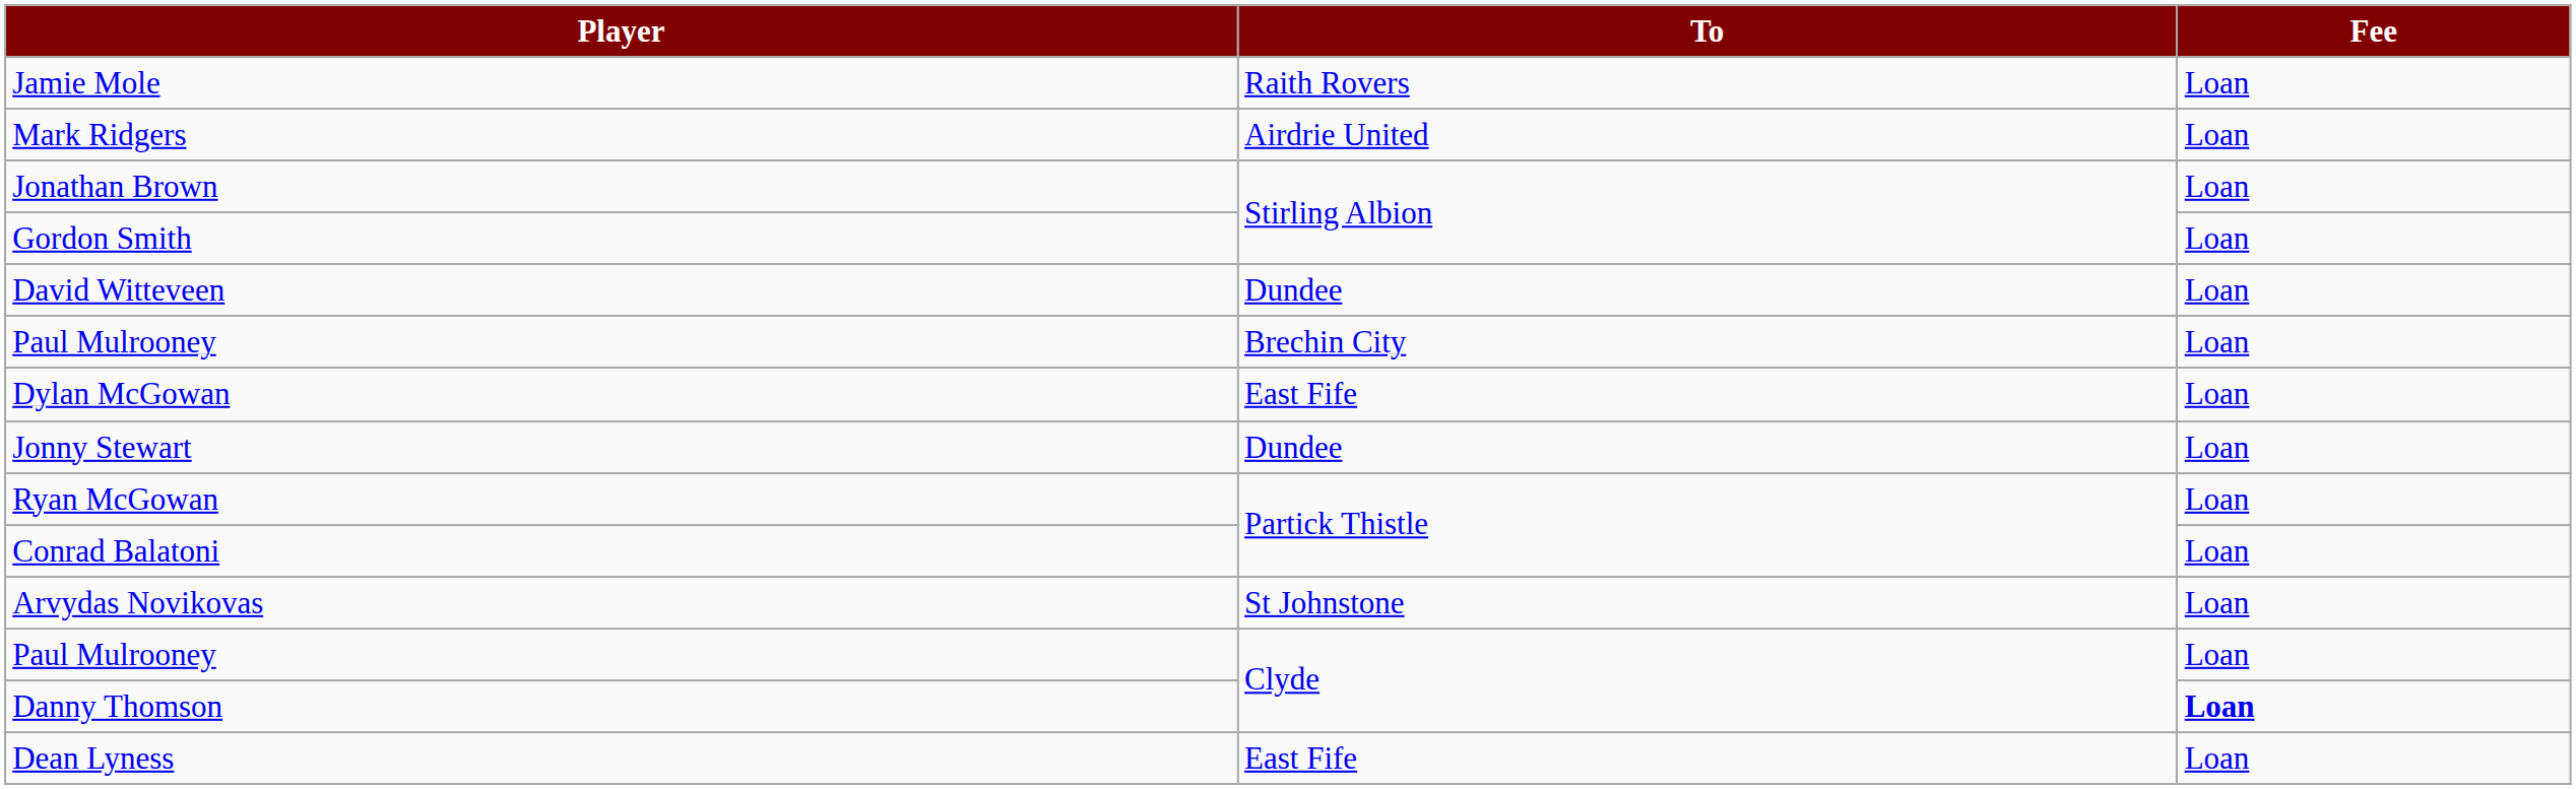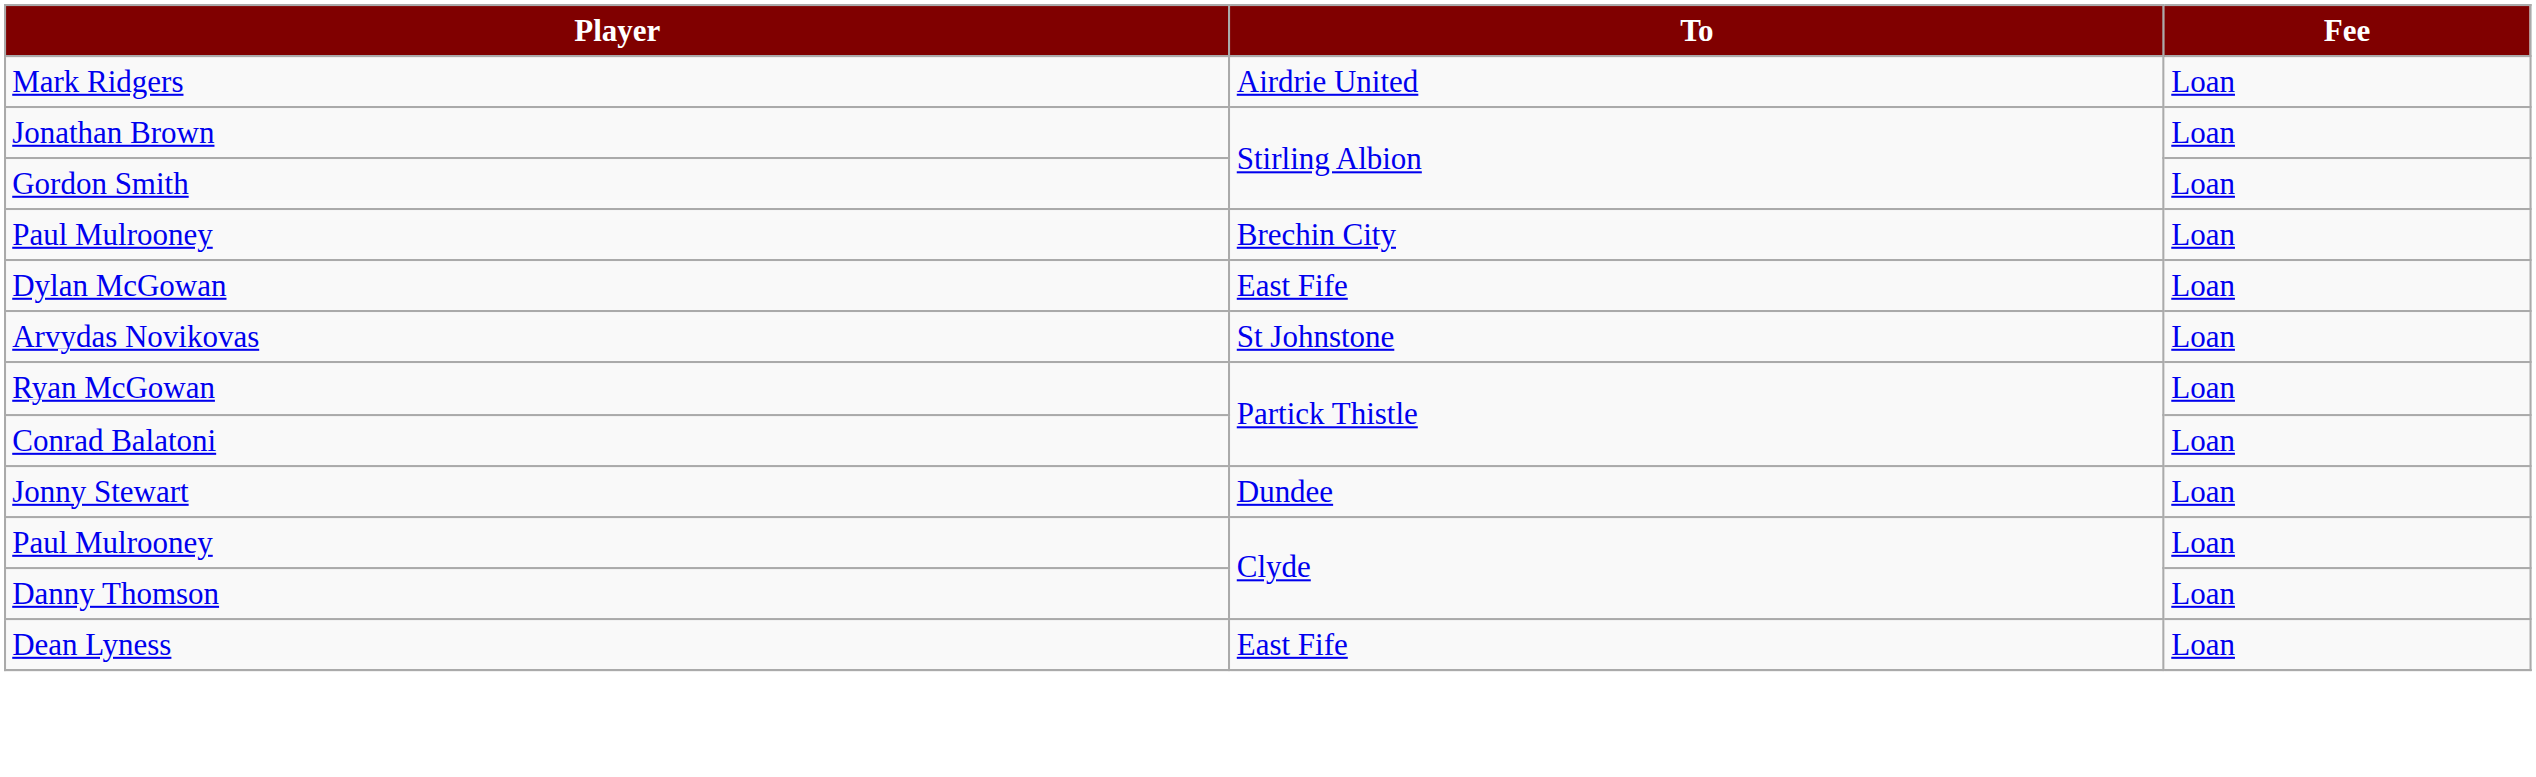 <table class="wikitable" style="text-align:left; font-size:95%;width:98%;">
 <tr>
 <th style="background:maroon; color:white;">Player</th>
 <th style="background:maroon; color:white;">To</th>
 <th style="background:maroon; color:white;">Fee</th>
-</tr>
-<tr>
-<td> <a href='#'>Jamie Mole</a></td>
-<td> <a href='#'>Raith Rovers</a></td>
-<td><a href='#'>Loan</a></td>
 </tr>
 <tr>
 <td> <a href='#'>Mark Ridgers</a></td>
 <td> <a href='#'>Airdrie United</a></td>
 <td><a href='#'>Loan</a></td>
 </tr>
 <tr>
 <td> <a href='#'>Jonathan Brown</a></td>
 <td rowspan=2> <a href='#'>Stirling Albion</a></td>
 <td><a href='#'>Loan</a></td>
 </tr>
 <tr>
 <td> <a href='#'>Gordon Smith</a></td>
 <td><a href='#'>Loan</a></td>
 </tr>
 <tr>
-<td> <a href='#'>David Witteveen</a></td>
-<td> <a href='#'>Dundee</a></td>
-<td><a href='#'>Loan</a></td>
-</tr>
-<tr>
 <td> <a href='#'>Paul Mulrooney</a></td>
 <td> <a href='#'>Brechin City</a></td>
 <td><a href='#'>Loan</a></td>
 </tr>
 <tr>
 <td> <a href='#'>Dylan McGowan</a></td>
 <td> <a href='#'>East Fife</a></td>
 <td><a href='#'>Loan</a></td>
 </tr>
 <tr>
-<td> <a href='#'>Jonny Stewart</a></td>
-<td> <a href='#'>Dundee</a></td>
+<td> <a href='#'>Arvydas Novikovas</a></td>
+<td> <a href='#'>St Johnstone</a></td>
 <td><a href='#'>Loan</a></td>
 </tr>
 <tr>
 <td> <a href='#'>Ryan McGowan</a></td>
 <td rowspan=2> <a href='#'>Partick Thistle</a></td>
 <td><a href='#'>Loan</a></td>
 </tr>
 <tr>
 <td> <a href='#'>Conrad Balatoni</a></td>
 <td><a href='#'>Loan</a></td>
 </tr>
 <tr>
-<td> <a href='#'>Arvydas Novikovas</a></td>
-<td> <a href='#'>St Johnstone</a></td>
+<td> <a href='#'>Jonny Stewart</a></td>
+<td> <a href='#'>Dundee</a></td>
 <td><a href='#'>Loan</a></td>
 </tr>
 <tr>
 <td> <a href='#'>Paul Mulrooney</a></td>
 <td rowspan=2> <a href='#'>Clyde</a></td>
 <td><a href='#'>Loan</a></td>
 </tr>
 <tr>
 <td> <a href='#'>Danny Thomson</a></td>
-<td><strong><a href='#'>Loan</a></strong></td>
+<td><a href='#'>Loan</a></td>
 </tr>
 <tr>
 <td> <a href='#'>Dean Lyness</a></td>
 <td> <a href='#'>East Fife</a></td>
 <td><a href='#'>Loan</a></td>
 </tr>
 <tr>
 </tr>
 </table>
